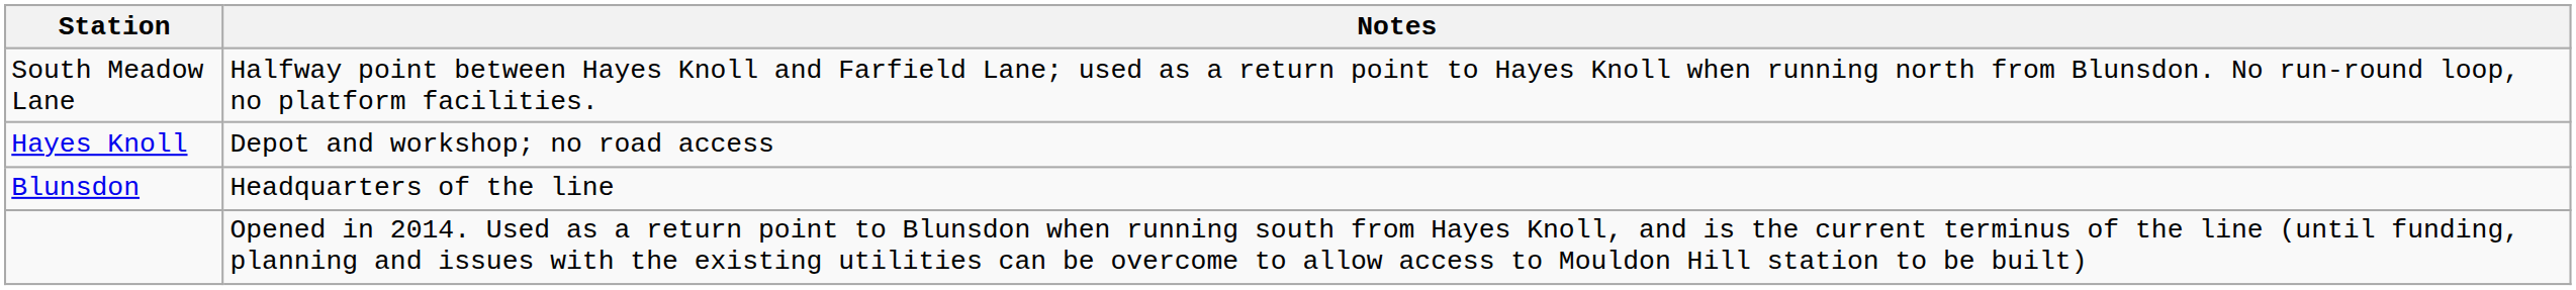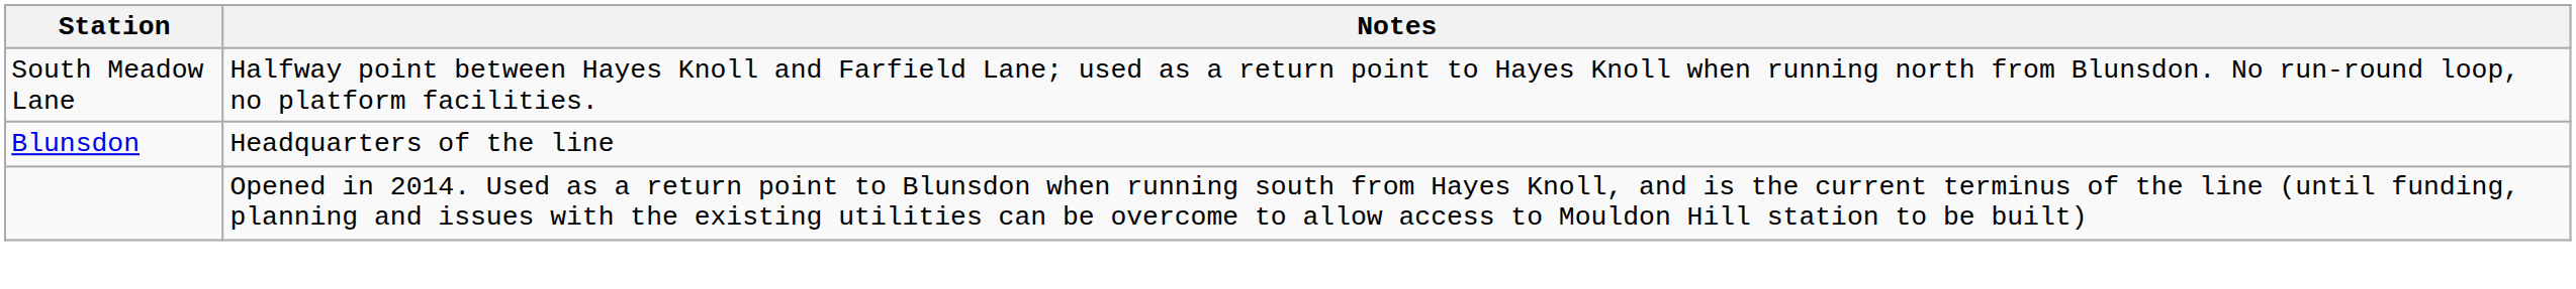 <table class="wikitable">
 <tr>
 <th>Station</th>
 <th>Notes</th>
 </tr>
 <tr>
 <td>South Meadow Lane</td>
 <td>Halfway point between Hayes Knoll and Farfield Lane; used as a return point to Hayes Knoll when running north from Blunsdon. No run-round loop, no platform facilities.</td>
 </tr>
 <tr>
-<td><a href='#'>Hayes Knoll</a></td>
-<td>Depot and workshop; no road access</td>
-</tr>
-<tr>
 <td><a href='#'>Blunsdon</a></td>
 <td>Headquarters of the line</td>
 </tr>
 <tr>
 <td></td>
 <td>Opened in 2014. Used as a return point to Blunsdon when running south from Hayes Knoll, and is the current terminus of the line (until funding, planning and issues with the existing utilities can be overcome to allow access to Mouldon Hill station to be built)</td>
 </tr>
 </table>
